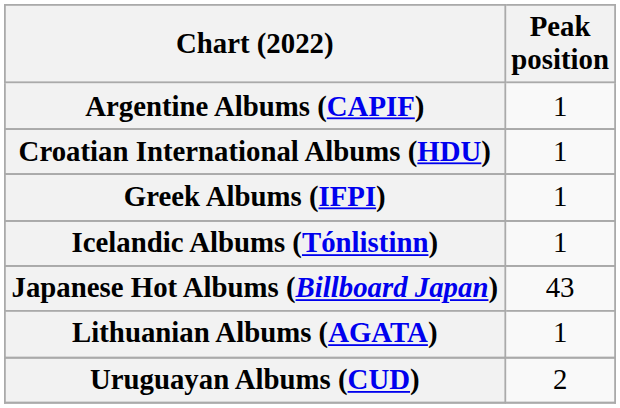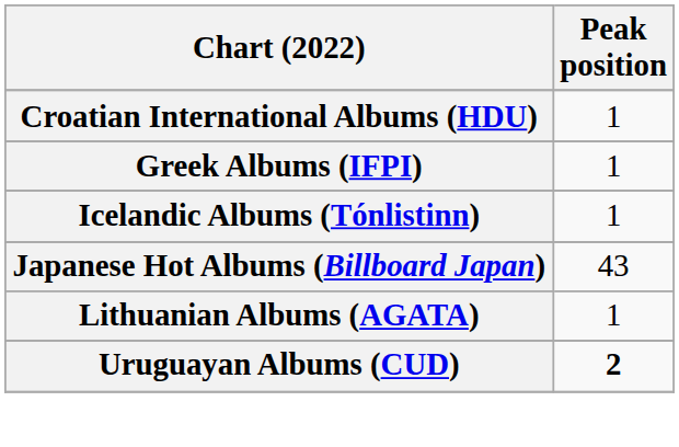 <table class="wikitable sortable plainrowheaders" style="text-align:center">
 <tr>
 <th scope="col">Chart (2022)</th>
 <th scope="col">Peak<br>position</th>
-</tr>
-<tr>
-<th scope="row">Argentine Albums (<a href='#'>CAPIF</a>)</th>
-<td>1</td>
 </tr>
 <tr>
 </tr>
 <tr>
 </tr>
 <tr>
 </tr>
 <tr>
 </tr>
 <tr>
 </tr>
 <tr>
 <th scope="row">Croatian International Albums (<a href='#'>HDU</a>)</th>
 <td>1</td>
 </tr>
 <tr>
 </tr>
 <tr>
 </tr>
 <tr>
 </tr>
 <tr>
 </tr>
 <tr>
 </tr>
 <tr>
 </tr>
 <tr>
 <th scope="row">Greek Albums (<a href='#'>IFPI</a>)</th>
 <td>1</td>
 </tr>
 <tr>
 </tr>
 <tr>
 <th scope="row">Icelandic Albums (<a href='#'>Tónlistinn</a>)</th>
 <td>1</td>
 </tr>
 <tr>
 </tr>
 <tr>
 </tr>
 <tr>
 </tr>
 <tr>
 <th scope="row">Japanese Hot Albums (<em><a href='#'>Billboard Japan</a></em>)</th>
 <td>43</td>
 </tr>
 <tr>
 <th scope="row">Lithuanian Albums (<a href='#'>AGATA</a>)</th>
 <td>1</td>
 </tr>
 <tr>
 </tr>
 <tr>
 </tr>
 <tr>
 </tr>
 <tr>
 </tr>
 <tr>
 </tr>
 <tr>
 </tr>
 <tr>
 </tr>
 <tr>
 </tr>
 <tr>
 </tr>
 <tr>
 <th scope="row">Uruguayan Albums (<a href='#'>CUD</a>)</th>
-<td>2</td>
+<td><strong>2</strong></td>
 </tr>
 <tr>
 </tr>
 </table>
